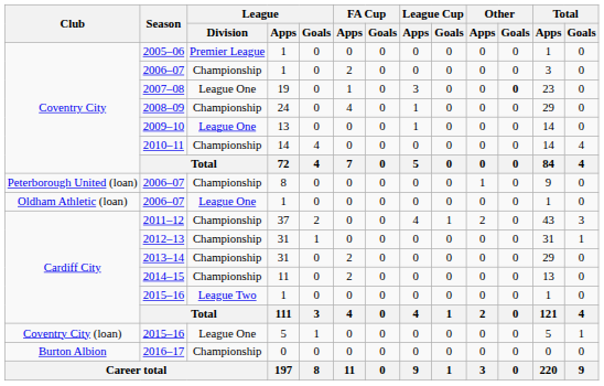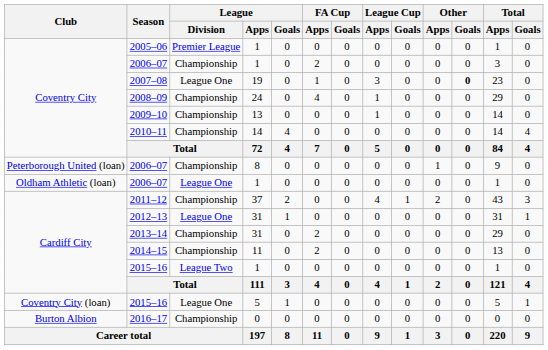 <table class="wikitable" style="text-align: center;">
 <tr>
 <th rowspan="2">Club</th>
 <th rowspan="2">Season</th>
 <th colspan="3">League</th>
 <th colspan="2">FA Cup</th>
 <th colspan="2">League Cup</th>
 <th colspan="2">Other</th>
 <th colspan="2">Total</th>
 </tr>
 <tr>
 <th>Division</th>
 <th>Apps</th>
 <th>Goals</th>
 <th>Apps</th>
 <th>Goals</th>
 <th>Apps</th>
 <th>Goals</th>
 <th>Apps</th>
 <th>Goals</th>
 <th>Apps</th>
 <th>Goals</th>
 </tr>
 <tr>
 <td rowspan=7><a href='#'>Coventry City</a></td>
 <td><a href='#'>2005–06</a></td>
 <td><a href='#'>Premier League</a></td>
 <td>1</td>
 <td>0</td>
 <td>0</td>
 <td>0</td>
 <td>0</td>
 <td>0</td>
 <td>0</td>
 <td>0</td>
 <td>1</td>
 <td>0</td>
 </tr>
 <tr>
 <td><a href='#'>2006–07</a></td>
 <td>Championship</td>
 <td>1</td>
 <td>0</td>
 <td>2</td>
 <td>0</td>
 <td>0</td>
 <td>0</td>
 <td>0</td>
 <td>0</td>
 <td>3</td>
 <td>0</td>
 </tr>
 <tr>
 <td><a href='#'>2007–08</a></td>
 <td>League One</td>
 <td>19</td>
 <td>0</td>
 <td>1</td>
 <td>0</td>
 <td>3</td>
 <td>0</td>
 <td>0</td>
 <td><strong>0</strong></td>
 <td>23</td>
 <td>0</td>
 </tr>
 <tr>
 <td><a href='#'>2008–09</a></td>
 <td>Championship</td>
 <td>24</td>
 <td>0</td>
 <td>4</td>
 <td>0</td>
 <td>1</td>
 <td>0</td>
 <td>0</td>
 <td>0</td>
 <td>29</td>
 <td>0</td>
 </tr>
 <tr>
 <td><a href='#'>2009–10</a></td>
-<td><a href='#'>League One</a></td>
+<td>Championship</td>
 <td>13</td>
 <td>0</td>
 <td>0</td>
 <td>0</td>
 <td>1</td>
 <td>0</td>
 <td>0</td>
 <td>0</td>
 <td>14</td>
 <td>0</td>
 </tr>
 <tr>
 <td><a href='#'>2010–11</a></td>
 <td>Championship</td>
 <td>14</td>
 <td>4</td>
 <td>0</td>
 <td>0</td>
 <td>0</td>
 <td>0</td>
 <td>0</td>
 <td>0</td>
 <td>14</td>
 <td>4</td>
 </tr>
 <tr>
 <th colspan=2>Total</th>
 <th>72</th>
 <th>4</th>
 <th>7</th>
 <th>0</th>
 <th>5</th>
 <th>0</th>
 <th>0</th>
 <th>0</th>
 <th>84</th>
 <th>4</th>
 </tr>
 <tr>
 <td><a href='#'>Peterborough United</a> (loan)</td>
 <td><a href='#'>2006–07</a></td>
 <td>Championship</td>
 <td>8</td>
 <td>0</td>
 <td>0</td>
 <td>0</td>
 <td>0</td>
 <td>0</td>
 <td>1</td>
 <td>0</td>
 <td>9</td>
 <td>0</td>
 </tr>
 <tr>
 <td><a href='#'>Oldham Athletic</a> (loan)</td>
 <td><a href='#'>2006–07</a></td>
 <td><a href='#'>League One</a></td>
 <td>1</td>
 <td>0</td>
 <td>0</td>
 <td>0</td>
 <td>0</td>
 <td>0</td>
 <td>0</td>
 <td>0</td>
 <td>1</td>
 <td>0</td>
 </tr>
 <tr>
 <td rowspan=6><a href='#'>Cardiff City</a></td>
 <td><a href='#'>2011–12</a></td>
 <td>Championship</td>
 <td>37</td>
 <td>2</td>
 <td>0</td>
 <td>0</td>
 <td>4</td>
 <td>1</td>
 <td>2</td>
 <td>0</td>
 <td>43</td>
 <td>3</td>
 </tr>
 <tr>
 <td><a href='#'>2012–13</a></td>
-<td>Championship</td>
+<td><a href='#'>League One</a></td>
 <td>31</td>
 <td>1</td>
 <td>0</td>
 <td>0</td>
 <td>0</td>
 <td>0</td>
 <td>0</td>
 <td>0</td>
 <td>31</td>
 <td>1</td>
 </tr>
 <tr>
 <td><a href='#'>2013–14</a></td>
 <td>Championship</td>
 <td>31</td>
 <td>0</td>
 <td>2</td>
 <td>0</td>
 <td>0</td>
 <td>0</td>
 <td>0</td>
 <td>0</td>
 <td>29</td>
 <td>0</td>
 </tr>
 <tr>
 <td><a href='#'>2014–15</a></td>
 <td>Championship</td>
 <td>11</td>
 <td>0</td>
 <td>2</td>
 <td>0</td>
 <td>0</td>
 <td>0</td>
 <td>0</td>
 <td>0</td>
 <td>13</td>
 <td>0</td>
 </tr>
 <tr>
 <td><a href='#'>2015–16</a></td>
 <td><a href='#'>League Two</a></td>
 <td>1</td>
 <td>0</td>
 <td>0</td>
 <td>0</td>
 <td>0</td>
 <td>0</td>
 <td>0</td>
 <td>0</td>
 <td>1</td>
 <td>0</td>
 </tr>
 <tr>
 <th colspan=2>Total</th>
 <th>111</th>
 <th>3</th>
 <th>4</th>
 <th>0</th>
 <th>4</th>
 <th>1</th>
 <th>2</th>
 <th>0</th>
 <th>121</th>
 <th>4</th>
 </tr>
 <tr>
 <td><a href='#'>Coventry City</a> (loan)</td>
 <td><a href='#'>2015–16</a></td>
 <td>League One</td>
 <td>5</td>
 <td>1</td>
 <td>0</td>
 <td>0</td>
 <td>0</td>
 <td>0</td>
 <td>0</td>
 <td>0</td>
 <td>5</td>
 <td>1</td>
 </tr>
 <tr>
 <td><a href='#'>Burton Albion</a></td>
 <td><a href='#'>2016–17</a></td>
 <td>Championship</td>
 <td>0</td>
 <td>0</td>
 <td>0</td>
 <td>0</td>
 <td>0</td>
 <td>0</td>
 <td>0</td>
 <td>0</td>
 <td>0</td>
 <td>0</td>
 </tr>
 <tr>
 <th colspan="3">Career total</th>
 <th>197</th>
 <th>8</th>
 <th>11</th>
 <th>0</th>
 <th>9</th>
 <th>1</th>
 <th>3</th>
 <th>0</th>
 <th>220</th>
 <th>9</th>
 </tr>
 </table>
